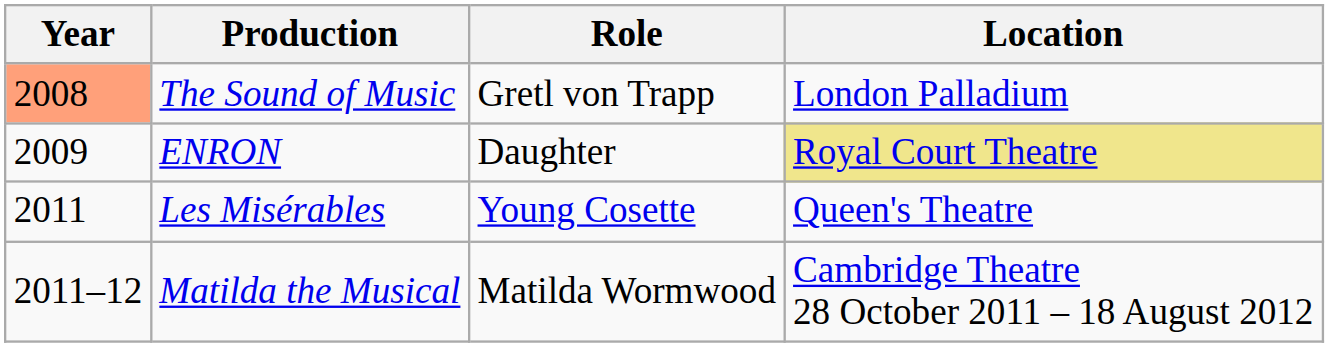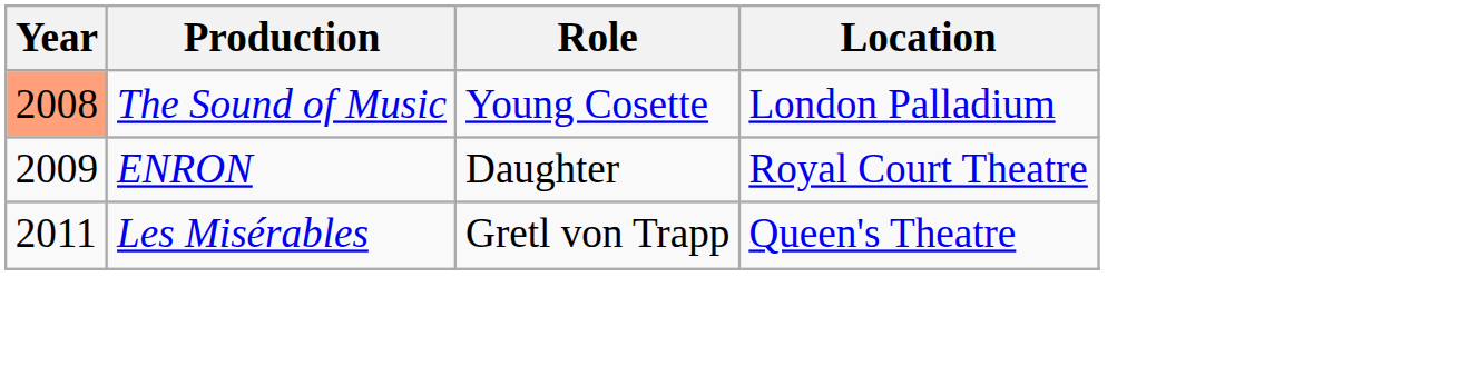 <table class="wikitable">
 <tr>
 <th>Year</th>
 <th>Production</th>
 <th>Role</th>
 <th>Location</th>
 </tr>
 <tr>
 <td style="background: lightsalmon;">2008</td>
 <td><em><a href='#'>The Sound of Music</a></em></td>
-<td>Gretl von Trapp</td>
+<td><a href='#'>Young Cosette</a></td>
 <td><a href='#'>London Palladium</a></td>
 </tr>
 <tr>
 <td>2009</td>
 <td><em><a href='#'>ENRON</a></em></td>
 <td>Daughter</td>
-<td style="background: khaki;"><a href='#'>Royal Court Theatre</a></td>
+<td><a href='#'>Royal Court Theatre</a></td>
 </tr>
 <tr>
 <td>2011</td>
 <td><em><a href='#'>Les Misérables</a></em></td>
-<td><a href='#'>Young Cosette</a></td>
+<td>Gretl von Trapp</td>
 <td><a href='#'>Queen's Theatre</a></td>
 </tr>
-<tr>
-<td>2011–12</td>
-<td><em><a href='#'>Matilda the Musical</a></em></td>
-<td>Matilda Wormwood</td>
-<td><a href='#'>Cambridge Theatre</a><br>28 October 2011 – 18 August 2012</td>
-</tr>
 </table>
